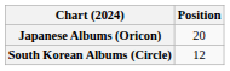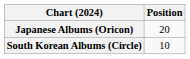 <table class="wikitable sortable plainrowheaders" style="text-align:center">
 <tr>
 <th scope="col">Chart (2024)</th>
 <th scope="col">Position</th>
 </tr>
 <tr>
 <th scope="row">Japanese Albums (Oricon)</th>
 <td>20</td>
 </tr>
 <tr>
 <th scope="row">South Korean Albums (Circle)</th>
-<td>12</td>
+<td>10</td>
 </tr>
 </table>
